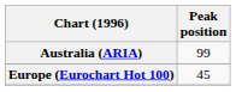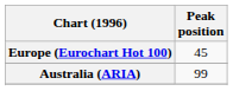 <table class="wikitable sortable plainrowheaders" style="text-align:center">
 <tr>
 <th>Chart (1996)</th>
 <th>Peak<br>position</th>
 </tr>
 <tr>
-<th scope="row">Australia (<a href='#'>ARIA</a>)</th>
-<td>99</td>
+<th scope="row">Europe (<a href='#'>Eurochart Hot 100</a>)</th>
+<td>45</td>
 </tr>
 <tr>
 </tr>
 <tr>
 </tr>
 <tr>
 </tr>
 <tr>
-<th scope="row">Europe (<a href='#'>Eurochart Hot 100</a>)</th>
-<td>45</td>
+<th scope="row">Australia (<a href='#'>ARIA</a>)</th>
+<td>99</td>
 </tr>
 <tr>
 </tr>
 <tr>
 </tr>
 <tr>
 </tr>
 <tr>
 </tr>
 <tr>
 </tr>
 <tr>
 </tr>
 <tr>
 </tr>
 <tr>
 </tr>
 <tr>
 </tr>
 <tr>
 </tr>
 </table>
